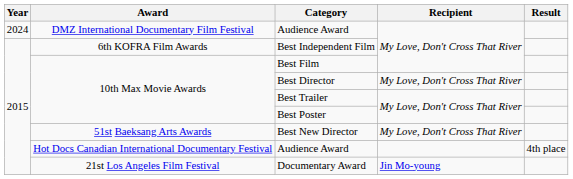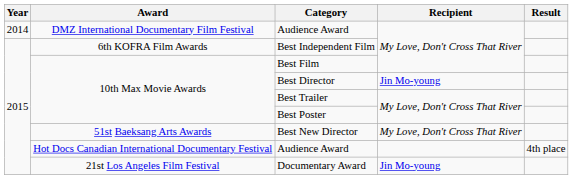 <table class="wikitable">
 <tr>
 <th>Year</th>
 <th>Award</th>
 <th>Category</th>
 <th>Recipient</th>
 <th>Result</th>
 </tr>
 <tr>
-<td>2024</td>
+<td>2014</td>
 <td style="text-align:center;"><a href='#'>DMZ International Documentary Film Festival</a></td>
 <td>Audience Award</td>
 <td rowspan=3><em>My Love, Don't Cross That River</em></td>
 <td></td>
 </tr>
 <tr>
 <td rowspan=8>2015</td>
 <td style="text-align:center;">6th KOFRA Film Awards</td>
 <td>Best Independent Film</td>
 <td></td>
 </tr>
 <tr>
 <td rowspan=4 style="text-align:center;">10th Max Movie Awards</td>
 <td>Best Film</td>
 <td></td>
 </tr>
 <tr>
 <td>Best Director</td>
-<td><em>My Love, Don't Cross That River</em></td>
+<td><a href='#'>Jin Mo-young</a></td>
 <td></td>
 </tr>
 <tr>
 <td>Best Trailer</td>
 <td rowspan=2><em>My Love, Don't Cross That River</em></td>
 <td></td>
 </tr>
 <tr>
 <td>Best Poster</td>
 <td></td>
 </tr>
 <tr>
 <td style="text-align:center;"><a href='#'>51st</a> <a href='#'>Baeksang Arts Awards</a></td>
 <td>Best New Director</td>
 <td><em>My Love, Don't Cross That River</em></td>
 <td></td>
 </tr>
 <tr>
 <td style="text-align:center;"><a href='#'>Hot Docs Canadian International Documentary Festival</a></td>
 <td>Audience Award</td>
 <td></td>
 <td>4th place</td>
 </tr>
 <tr>
 <td style="text-align:center;">21st <a href='#'>Los Angeles Film Festival</a></td>
 <td>Documentary Award</td>
 <td><a href='#'>Jin Mo-young</a></td>
 <td></td>
 </tr>
 </table>
